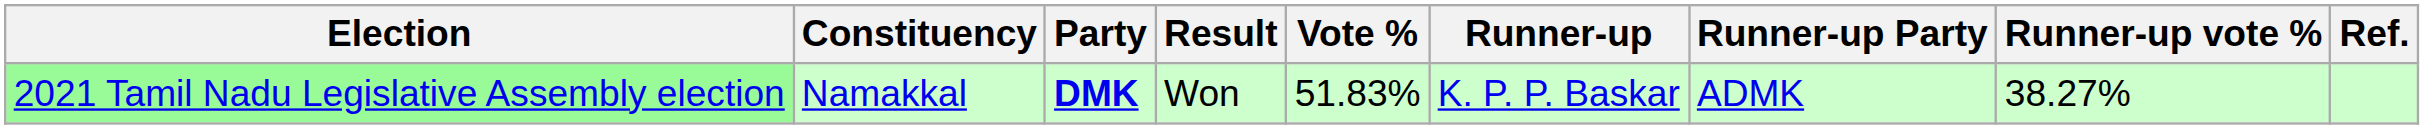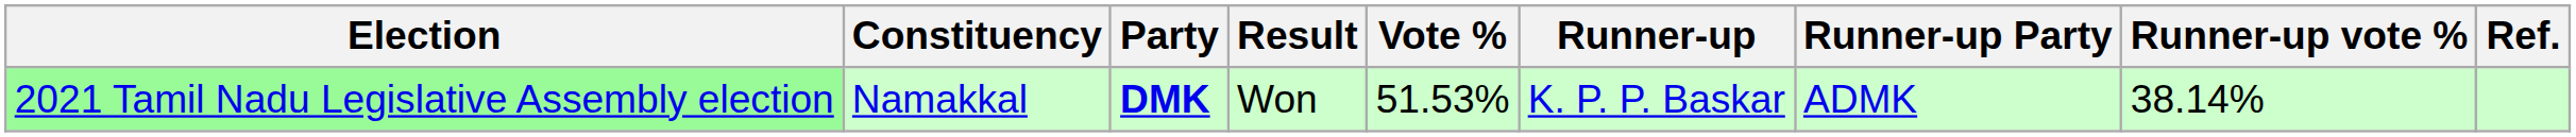 <table class="wikitable">
 <tr>
 <th>Election</th>
 <th>Constituency</th>
 <th>Party</th>
 <th>Result</th>
 <th>Vote %</th>
 <th>Runner-up</th>
 <th>Runner-up Party</th>
 <th>Runner-up vote %</th>
 <th>Ref.</th>
 </tr>
 <tr style="background:#cfc;">
 <td bgcolor=#98FB98><a href='#'>2021 Tamil Nadu Legislative Assembly election</a></td>
 <td><a href='#'>Namakkal</a></td>
 <td><strong><a href='#'>DMK</a></strong></td>
 <td>Won</td>
-<td>51.83%</td>
+<td>51.53%</td>
 <td><a href='#'>K. P. P. Baskar</a></td>
 <td><a href='#'>ADMK</a></td>
-<td>38.27%</td>
+<td>38.14%</td>
 <td></td>
 </tr>
 </table>
